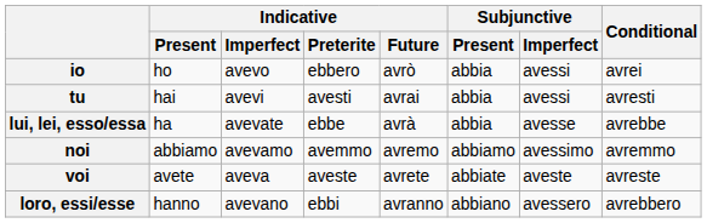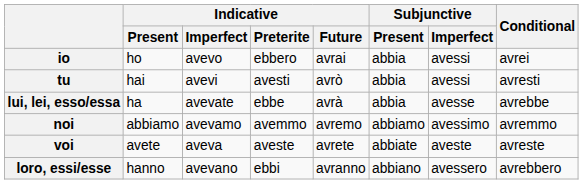 <table class="wikitable collapsible autocollapse" border="1">
 <tr>
 <th rowspan="2"></th>
 <th style="text-align: center;" colspan="4">Indicative</th>
 <th style="text-align: center;" colspan="2">Subjunctive</th>
 <th style="text-align: center;" rowspan="2">Conditional</th>
 </tr>
 <tr>
 <th>Present</th>
 <th>Imperfect</th>
 <th>Preterite</th>
 <th>Future</th>
 <th>Present</th>
 <th>Imperfect</th>
 </tr>
 <tr>
 <th>io</th>
 <td>ho</td>
 <td>avevo</td>
 <td>ebbero</td>
-<td>avrò</td>
+<td>avrai</td>
 <td>abbia</td>
 <td>avessi</td>
 <td>avrei</td>
 </tr>
 <tr>
 <th>tu</th>
 <td>hai</td>
 <td>avevi</td>
 <td>avesti</td>
-<td>avrai</td>
+<td>avrò</td>
 <td>abbia</td>
 <td>avessi</td>
 <td>avresti</td>
 </tr>
 <tr>
 <th>lui, lei, esso/essa</th>
 <td>ha</td>
 <td>avevate</td>
 <td>ebbe</td>
 <td>avrà</td>
 <td>abbia</td>
 <td>avesse</td>
 <td>avrebbe</td>
 </tr>
 <tr>
 <th>noi</th>
 <td>abbiamo</td>
 <td>avevamo</td>
 <td>avemmo</td>
 <td>avremo</td>
 <td>abbiamo</td>
 <td>avessimo</td>
 <td>avremmo</td>
 </tr>
 <tr>
 <th>voi</th>
 <td>avete</td>
 <td>aveva</td>
 <td>aveste</td>
 <td>avrete</td>
 <td>abbiate</td>
 <td>aveste</td>
 <td>avreste</td>
 </tr>
 <tr>
 <th>loro, essi/esse</th>
 <td>hanno</td>
 <td>avevano</td>
 <td>ebbi</td>
 <td>avranno</td>
 <td>abbiano</td>
 <td>avessero</td>
 <td>avrebbero</td>
 </tr>
 </table>
